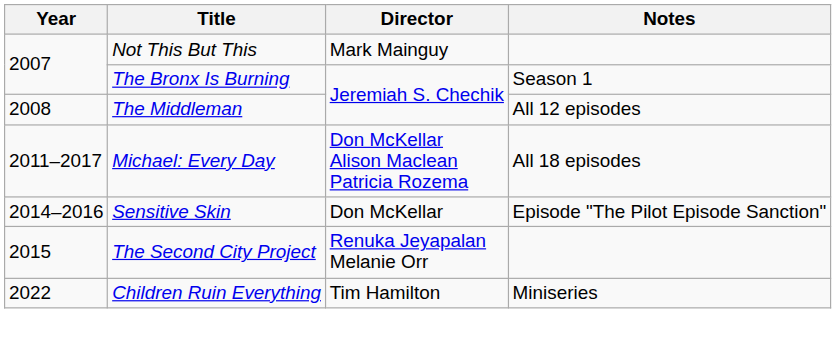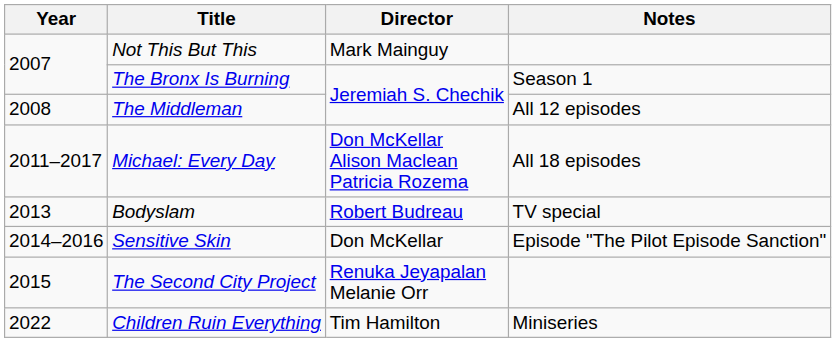 <table class="wikitable">
 <tr>
 <th>Year</th>
 <th>Title</th>
 <th>Director</th>
 <th>Notes</th>
 </tr>
 <tr>
 <td rowspan=2>2007</td>
 <td><em>Not This But This</em></td>
 <td>Mark Mainguy</td>
 <td></td>
 </tr>
 <tr>
 <td><em><a href='#'>The Bronx Is Burning</a></em></td>
 <td rowspan=2><a href='#'>Jeremiah S. Chechik</a></td>
 <td>Season 1</td>
 </tr>
 <tr>
 <td>2008</td>
 <td><em><a href='#'>The Middleman</a></em></td>
 <td>All 12 episodes</td>
 </tr>
 <tr>
 <td>2011–2017</td>
 <td><em><a href='#'>Michael: Every Day</a></em></td>
 <td><a href='#'>Don McKellar</a><br><a href='#'>Alison Maclean</a><br><a href='#'>Patricia Rozema</a></td>
 <td>All 18 episodes</td>
 </tr>
 <tr>
+<td>2013</td>
+<td><em>Bodyslam</em></td>
+<td><a href='#'>Robert Budreau</a></td>
+<td>TV special</td>
+</tr>
+<tr>
 <td>2014–2016</td>
 <td><em><a href='#'>Sensitive Skin</a></em></td>
 <td>Don McKellar</td>
 <td>Episode "The Pilot Episode Sanction"</td>
 </tr>
 <tr>
 <td>2015</td>
 <td><em><a href='#'>The Second City Project</a></em></td>
 <td><a href='#'>Renuka Jeyapalan</a><br>Melanie Orr</td>
 <td></td>
 </tr>
 <tr>
 <td>2022</td>
 <td><em><a href='#'>Children Ruin Everything</a></em></td>
 <td>Tim Hamilton</td>
 <td>Miniseries</td>
 </tr>
 </table>
